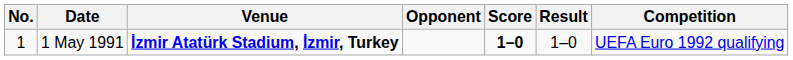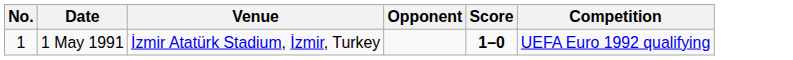 <table class="wikitable sortable">
 <tr>
 <th scope="col">No.</th>
 <th scope="col">Date</th>
 <th scope="col">Venue</th>
 <th scope="col">Opponent</th>
 <th scope="col">Score</th>
-<th scope="col">Result</th>
 <th scope="col">Competition</th>
 </tr>
 <tr>
 <td style="text-align:center">1</td>
 <td>1 May 1991</td>
-<td><strong><a href='#'>İzmir Atatürk Stadium</a>, <a href='#'>İzmir</a>, Turkey</strong></td>
+<td><a href='#'>İzmir Atatürk Stadium</a>, <a href='#'>İzmir</a>, Turkey</td>
 <td></td>
 <td style="text-align:center"><strong>1–0</strong></td>
-<td style="text-align:center">1–0</td>
 <td><a href='#'>UEFA Euro 1992 qualifying</a></td>
 </tr>
 </table>
